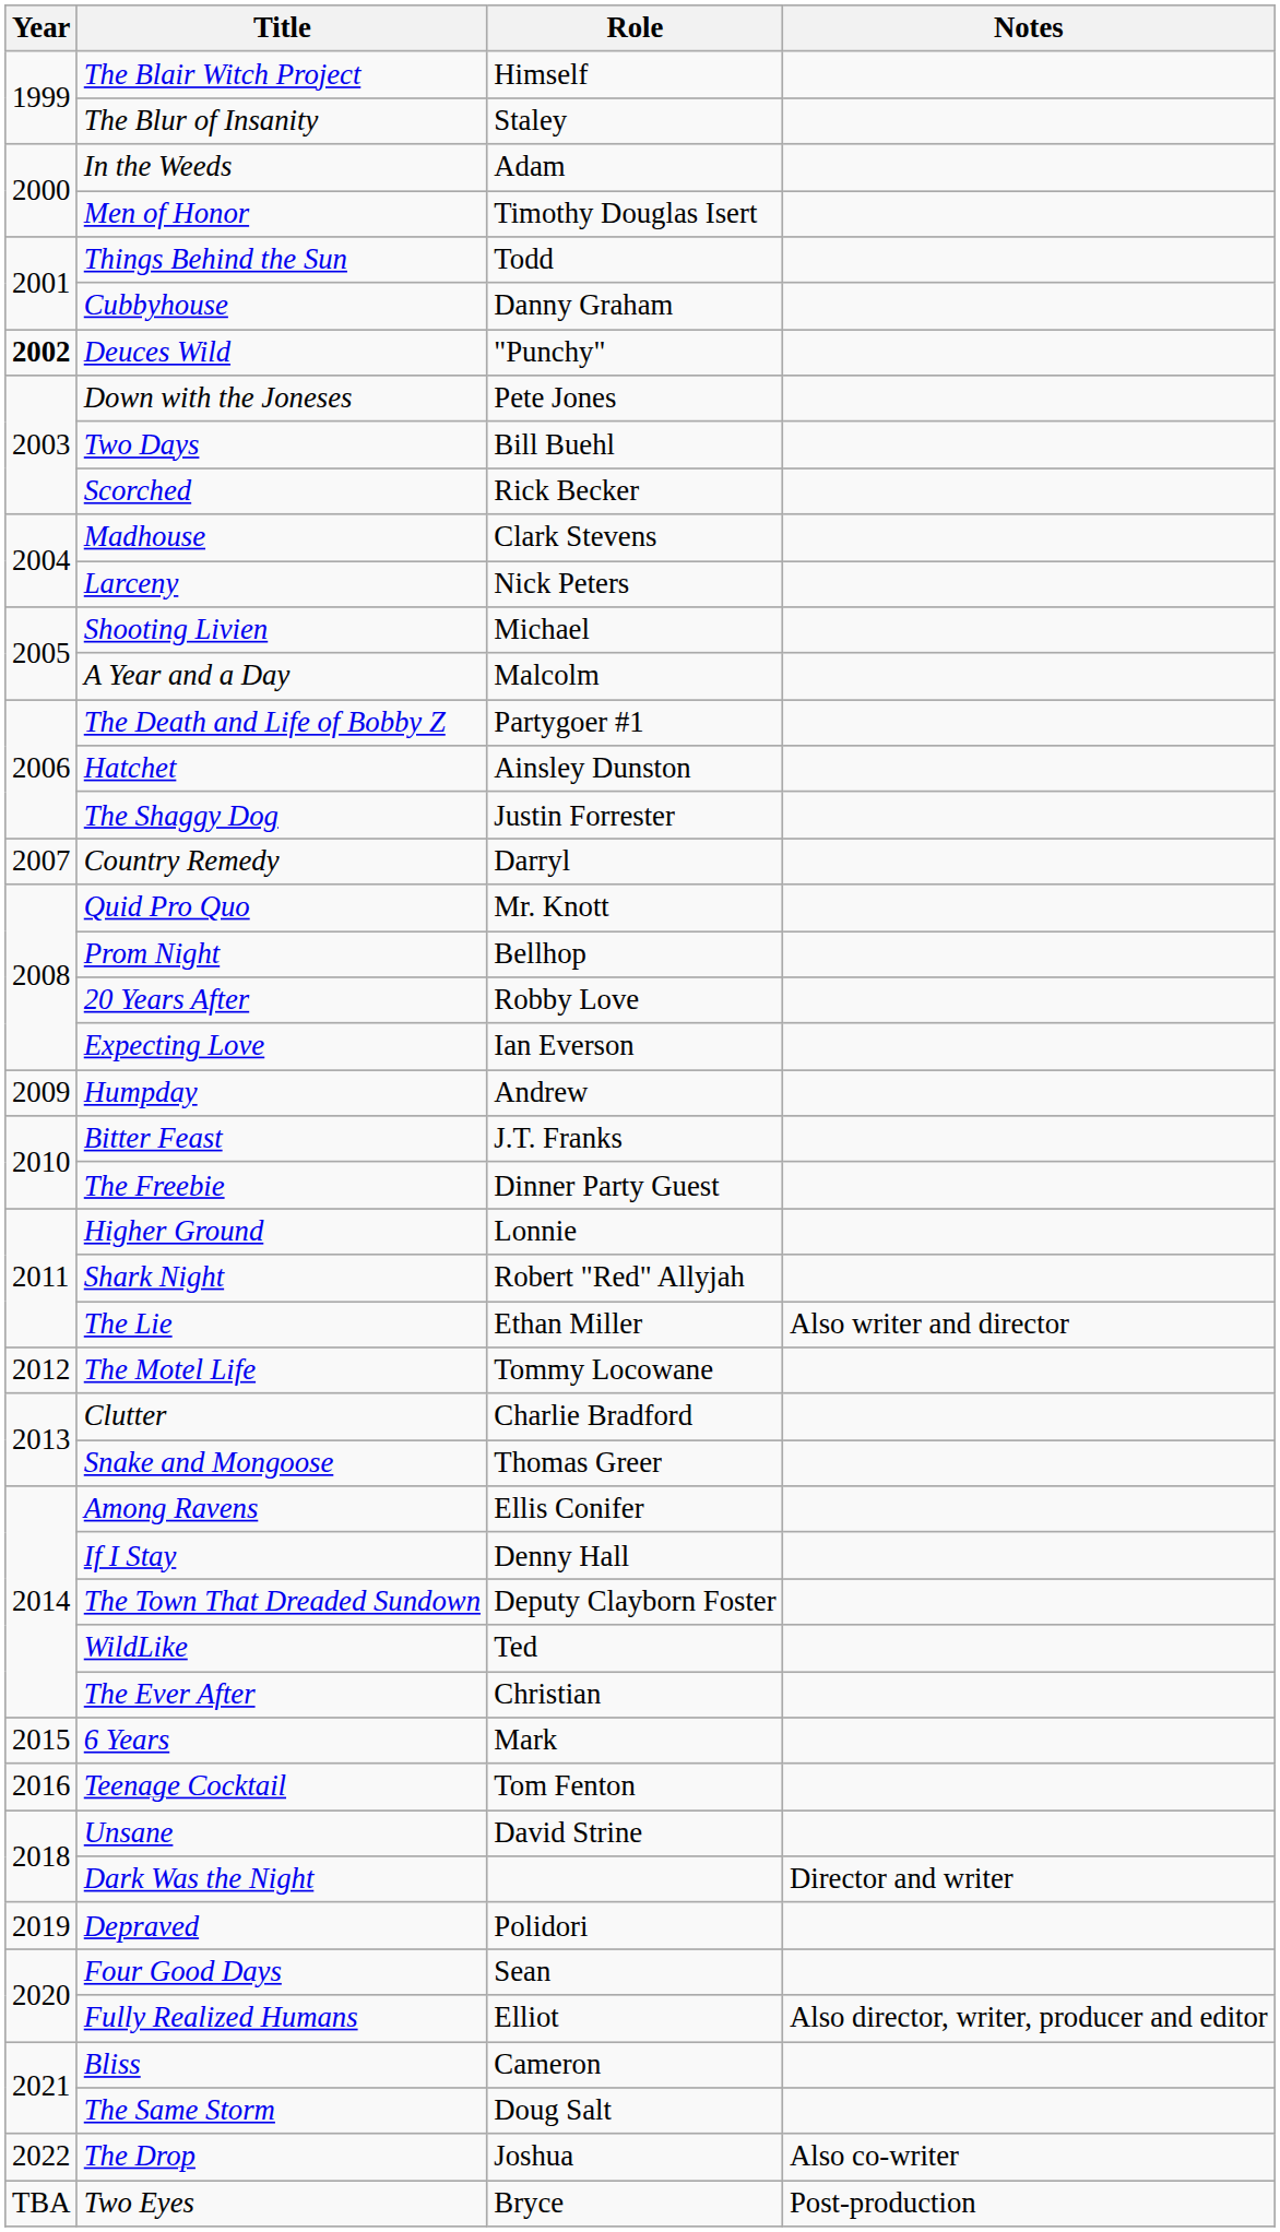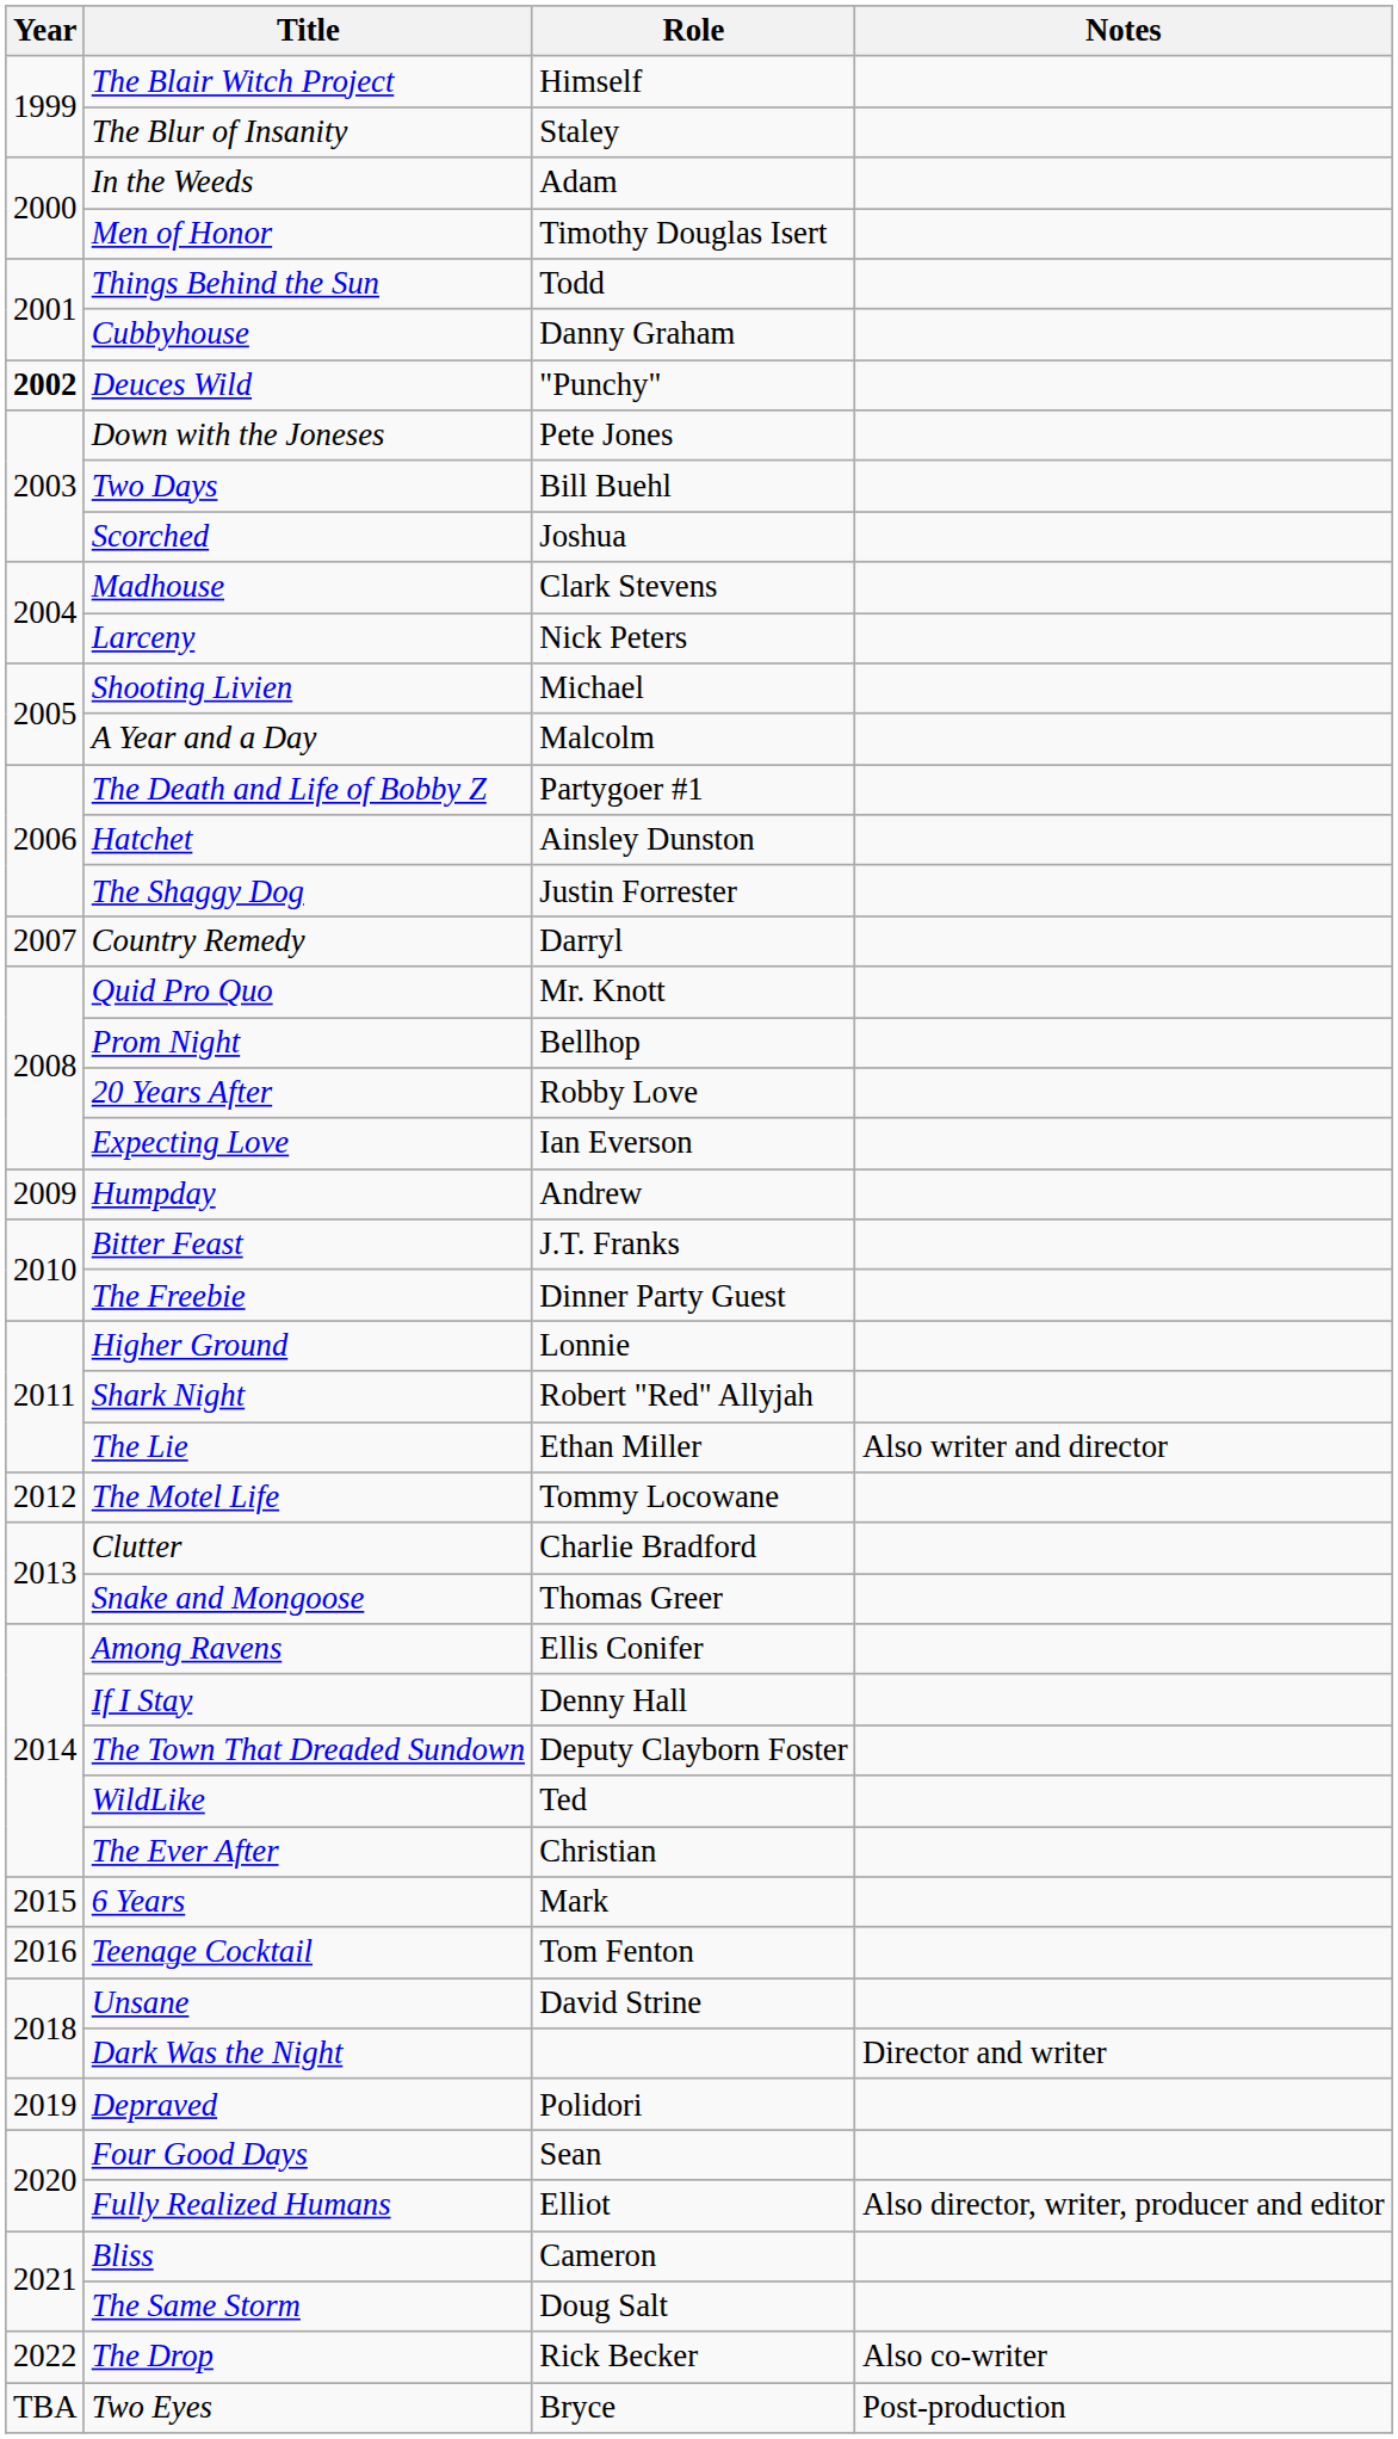 <table class="wikitable sortable">
 <tr>
 <th>Year</th>
 <th>Title</th>
 <th>Role</th>
 <th>Notes</th>
 </tr>
 <tr>
 <td rowspan="2">1999</td>
 <td><em><a href='#'>The Blair Witch Project</a></em></td>
 <td>Himself</td>
 <td></td>
 </tr>
 <tr>
 <td><em>The Blur of Insanity</em></td>
 <td>Staley</td>
 <td></td>
 </tr>
 <tr>
 <td rowspan="2">2000</td>
 <td><em>In the Weeds</em></td>
 <td>Adam</td>
 <td></td>
 </tr>
 <tr>
 <td><em><a href='#'>Men of Honor</a></em></td>
 <td>Timothy Douglas Isert</td>
 <td></td>
 </tr>
 <tr>
 <td rowspan="2">2001</td>
 <td><em><a href='#'>Things Behind the Sun</a></em></td>
 <td>Todd</td>
 <td></td>
 </tr>
 <tr>
 <td><em><a href='#'>Cubbyhouse</a></em></td>
 <td>Danny Graham</td>
 <td></td>
 </tr>
 <tr>
 <td><strong>2002</strong></td>
 <td><em><a href='#'>Deuces Wild</a></em></td>
 <td>"Punchy"</td>
 <td></td>
 </tr>
 <tr>
 <td rowspan="3">2003</td>
 <td><em>Down with the Joneses</em></td>
 <td>Pete Jones</td>
 <td></td>
 </tr>
 <tr>
 <td><em><a href='#'>Two Days</a></em></td>
 <td>Bill Buehl</td>
 <td></td>
 </tr>
 <tr>
 <td><em><a href='#'>Scorched</a></em></td>
-<td>Rick Becker</td>
+<td>Joshua</td>
 <td></td>
 </tr>
 <tr>
 <td rowspan="2">2004</td>
 <td><em><a href='#'>Madhouse</a></em></td>
 <td>Clark Stevens</td>
 <td></td>
 </tr>
 <tr>
 <td><em><a href='#'>Larceny</a></em></td>
 <td>Nick Peters</td>
 <td></td>
 </tr>
 <tr>
 <td rowspan="2">2005</td>
 <td><em><a href='#'>Shooting Livien</a></em></td>
 <td>Michael</td>
 <td></td>
 </tr>
 <tr>
 <td><em>A Year and a Day</em></td>
 <td>Malcolm</td>
 <td></td>
 </tr>
 <tr>
 <td rowspan="3">2006</td>
 <td><em><a href='#'>The Death and Life of Bobby Z</a></em></td>
 <td>Partygoer #1</td>
 <td></td>
 </tr>
 <tr>
 <td><em><a href='#'>Hatchet</a></em></td>
 <td>Ainsley Dunston</td>
 <td></td>
 </tr>
 <tr>
 <td><em><a href='#'>The Shaggy Dog</a></em></td>
 <td>Justin Forrester</td>
 <td></td>
 </tr>
 <tr>
 <td>2007</td>
 <td><em>Country Remedy</em></td>
 <td>Darryl</td>
 <td></td>
 </tr>
 <tr>
 <td rowspan="4">2008</td>
 <td><em><a href='#'>Quid Pro Quo</a></em></td>
 <td>Mr. Knott</td>
 <td></td>
 </tr>
 <tr>
 <td><em><a href='#'>Prom Night</a></em></td>
 <td>Bellhop</td>
 <td></td>
 </tr>
 <tr>
 <td><em><a href='#'>20 Years After</a></em></td>
 <td>Robby Love</td>
 <td></td>
 </tr>
 <tr>
 <td><em><a href='#'>Expecting Love</a></em></td>
 <td>Ian Everson</td>
 <td></td>
 </tr>
 <tr>
 <td>2009</td>
 <td><em><a href='#'>Humpday</a></em></td>
 <td>Andrew</td>
 <td></td>
 </tr>
 <tr>
 <td rowspan="2">2010</td>
 <td><em><a href='#'>Bitter Feast</a></em></td>
 <td>J.T. Franks</td>
 <td></td>
 </tr>
 <tr>
 <td><em><a href='#'>The Freebie</a></em></td>
 <td>Dinner Party Guest</td>
 <td></td>
 </tr>
 <tr>
 <td rowspan="3">2011</td>
 <td><em><a href='#'>Higher Ground</a></em></td>
 <td>Lonnie</td>
 <td></td>
 </tr>
 <tr>
 <td><em><a href='#'>Shark Night</a></em></td>
 <td>Robert "Red" Allyjah</td>
 <td></td>
 </tr>
 <tr>
 <td><em><a href='#'>The Lie</a></em></td>
 <td>Ethan Miller</td>
 <td>Also writer and director</td>
 </tr>
 <tr>
 <td>2012</td>
 <td><em><a href='#'>The Motel Life</a></em></td>
 <td>Tommy Locowane</td>
 <td></td>
 </tr>
 <tr>
 <td rowspan="2">2013</td>
 <td><em>Clutter</em></td>
 <td>Charlie Bradford</td>
 <td></td>
 </tr>
 <tr>
 <td><em><a href='#'>Snake and Mongoose</a></em></td>
 <td>Thomas Greer</td>
 <td></td>
 </tr>
 <tr>
 <td rowspan="5">2014</td>
 <td><em><a href='#'>Among Ravens</a></em></td>
 <td>Ellis Conifer</td>
 <td></td>
 </tr>
 <tr>
 <td><em><a href='#'>If I Stay</a></em></td>
 <td>Denny Hall</td>
 <td></td>
 </tr>
 <tr>
 <td><em><a href='#'>The Town That Dreaded Sundown</a></em></td>
 <td>Deputy Clayborn Foster</td>
 <td></td>
 </tr>
 <tr>
 <td><em><a href='#'>WildLike</a></em></td>
 <td>Ted</td>
 <td></td>
 </tr>
 <tr>
 <td><em><a href='#'>The Ever After</a></em></td>
 <td>Christian</td>
 <td></td>
 </tr>
 <tr>
 <td>2015</td>
 <td><em><a href='#'>6 Years</a></em></td>
 <td>Mark</td>
 <td></td>
 </tr>
 <tr>
 <td>2016</td>
 <td><em><a href='#'>Teenage Cocktail</a></em></td>
 <td>Tom Fenton</td>
 <td></td>
 </tr>
 <tr>
 <td rowspan="2">2018</td>
 <td><em><a href='#'>Unsane</a></em></td>
 <td>David Strine</td>
 <td></td>
 </tr>
 <tr>
 <td><em><a href='#'>Dark Was the Night</a></em></td>
 <td></td>
 <td>Director and writer</td>
 </tr>
 <tr>
 <td>2019</td>
 <td><em><a href='#'>Depraved</a></em></td>
 <td>Polidori</td>
 <td></td>
 </tr>
 <tr>
 <td rowspan="2">2020</td>
 <td><em><a href='#'>Four Good Days</a></em></td>
 <td>Sean</td>
 <td></td>
 </tr>
 <tr>
 <td><em><a href='#'>Fully Realized Humans</a></em></td>
 <td>Elliot</td>
 <td>Also director, writer, producer and editor</td>
 </tr>
 <tr>
 <td rowspan="2">2021</td>
 <td><em><a href='#'>Bliss</a></em></td>
 <td>Cameron</td>
 <td></td>
 </tr>
 <tr>
 <td><em><a href='#'>The Same Storm</a></em></td>
 <td>Doug Salt</td>
 <td></td>
 </tr>
 <tr>
 <td>2022</td>
 <td><em><a href='#'>The Drop</a></em></td>
-<td>Joshua</td>
+<td>Rick Becker</td>
 <td>Also co-writer</td>
 </tr>
 <tr>
 <td>TBA</td>
 <td><em>Two Eyes</em></td>
 <td>Bryce</td>
 <td>Post-production</td>
 </tr>
 </table>
